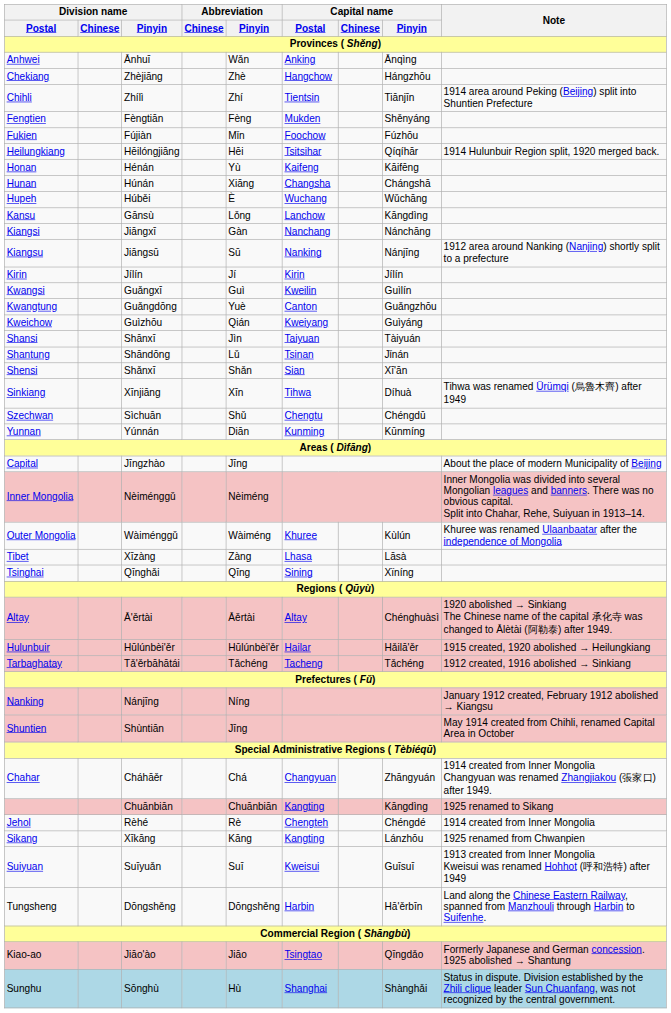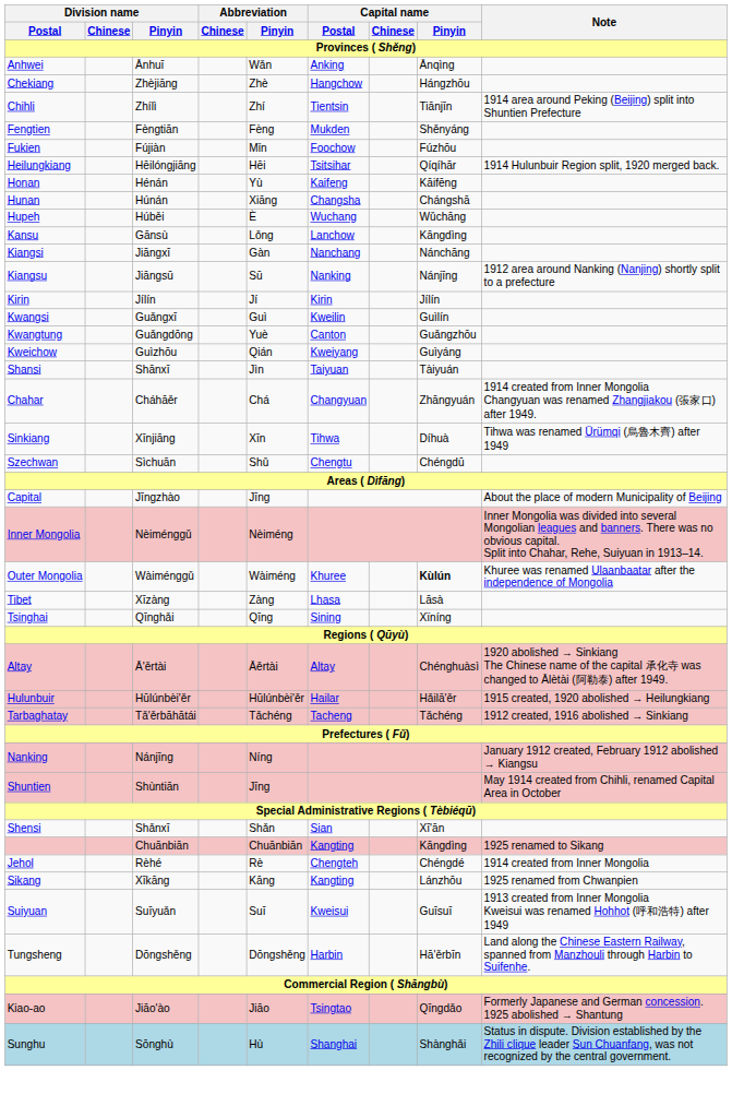 <table class=wikitable>
 <tr>
 <th colspan=3>Division name</th>
 <th colspan=2>Abbreviation</th>
 <th colspan=3>Capital name</th>
 <th rowspan=2 width=350>Note</th>
 </tr>
 <tr>
 <th><a href='#'>Postal</a></th>
 <th><a href='#'>Chinese</a></th>
 <th><a href='#'>Pinyin</a></th>
 <th><a href='#'>Chinese</a></th>
 <th><a href='#'>Pinyin</a></th>
 <th><a href='#'>Postal</a></th>
 <th><a href='#'>Chinese</a></th>
 <th><a href='#'>Pinyin</a></th>
 </tr>
 <tr>
 <th colspan=9 style="background:#ffff99;">Provinces (<span></span> <em>Shěng</em>)</th>
 </tr>
 <tr>
 <td><a href='#'>Anhwei</a></td>
 <td><span></span></td>
 <td>Ānhuī</td>
 <td><span></span></td>
 <td>Wǎn</td>
 <td><a href='#'>Anking</a></td>
 <td><span></span></td>
 <td>Ānqìng</td>
 <td></td>
 </tr>
 <tr>
 <td><a href='#'>Chekiang</a></td>
 <td><span></span></td>
 <td>Zhèjiāng</td>
 <td><span></span></td>
 <td>Zhè</td>
 <td><a href='#'>Hangchow</a></td>
 <td><span></span></td>
 <td>Hángzhōu</td>
 <td></td>
 </tr>
 <tr>
 <td><a href='#'>Chihli</a></td>
 <td><span></span></td>
 <td>Zhílì</td>
 <td><span></span></td>
 <td>Zhí</td>
 <td><a href='#'>Tientsin</a></td>
 <td><span></span></td>
 <td>Tiānjīn</td>
 <td>1914 area around Peking (<a href='#'>Beijing</a>) split into Shuntien Prefecture</td>
 </tr>
 <tr>
 <td><a href='#'>Fengtien</a></td>
 <td><span></span></td>
 <td>Fèngtiān</td>
 <td><span></span></td>
 <td>Fèng</td>
 <td><a href='#'>Mukden</a></td>
 <td><span></span></td>
 <td>Shěnyáng</td>
 <td></td>
 </tr>
 <tr>
 <td><a href='#'>Fukien</a></td>
 <td><span></span></td>
 <td>Fújiàn</td>
 <td><span></span></td>
 <td>Mǐn</td>
 <td><a href='#'>Foochow</a></td>
 <td><span></span></td>
 <td>Fúzhōu</td>
 <td></td>
 </tr>
 <tr>
 <td><a href='#'>Heilungkiang</a></td>
 <td><span></span></td>
 <td>Hēilóngjiāng</td>
 <td><span></span></td>
 <td>Hēi</td>
 <td><a href='#'>Tsitsihar</a></td>
 <td><span></span></td>
 <td>Qíqíhār</td>
 <td>1914 Hulunbuir Region split, 1920 merged back.</td>
 </tr>
 <tr>
 <td><a href='#'>Honan</a></td>
 <td><span></span></td>
 <td>Hénán</td>
 <td><span></span></td>
 <td>Yù</td>
 <td><a href='#'>Kaifeng</a></td>
 <td><span></span></td>
 <td>Kāifēng</td>
 <td></td>
 </tr>
 <tr>
 <td><a href='#'>Hunan</a></td>
 <td><span></span></td>
 <td>Húnán</td>
 <td><span></span></td>
 <td>Xiāng</td>
 <td><a href='#'>Changsha</a></td>
 <td><span></span></td>
 <td>Chángshā</td>
 <td></td>
 </tr>
 <tr>
 <td><a href='#'>Hupeh</a></td>
 <td><span></span></td>
 <td>Húběi</td>
 <td><span></span></td>
 <td>È</td>
 <td><a href='#'>Wuchang</a></td>
 <td><span></span></td>
 <td>Wǔchāng</td>
 <td></td>
 </tr>
 <tr>
 <td><a href='#'>Kansu</a></td>
 <td><span></span></td>
 <td>Gānsù</td>
 <td><span></span></td>
 <td>Lǒng</td>
 <td><a href='#'>Lanchow</a></td>
 <td><span></span></td>
 <td>Kāngdìng</td>
 <td></td>
 </tr>
 <tr>
 <td><a href='#'>Kiangsi</a></td>
 <td><span></span></td>
 <td>Jiāngxī</td>
 <td><span></span></td>
 <td>Gàn</td>
 <td><a href='#'>Nanchang</a></td>
 <td><span></span></td>
 <td>Nánchāng</td>
 <td></td>
 </tr>
 <tr>
 <td><a href='#'>Kiangsu</a></td>
 <td><span></span></td>
 <td>Jiāngsū</td>
 <td><span></span></td>
 <td>Sū</td>
 <td><a href='#'>Nanking</a></td>
 <td><span></span></td>
 <td>Nánjīng</td>
 <td>1912 area around Nanking (<a href='#'>Nanjing</a>) shortly split to a prefecture</td>
 </tr>
 <tr>
 <td><a href='#'>Kirin</a></td>
 <td><span></span></td>
 <td>Jílín</td>
 <td><span></span></td>
 <td>Jí</td>
 <td><a href='#'>Kirin</a></td>
 <td><span></span></td>
 <td>Jílín</td>
 <td></td>
 </tr>
 <tr>
 <td><a href='#'>Kwangsi</a></td>
 <td><span></span></td>
 <td>Guǎngxī</td>
 <td><span></span></td>
 <td>Guì</td>
 <td><a href='#'>Kweilin</a></td>
 <td><span></span></td>
 <td>Guìlín</td>
 <td></td>
 </tr>
 <tr>
 <td><a href='#'>Kwangtung</a></td>
 <td><span></span></td>
 <td>Guǎngdōng</td>
 <td><span></span></td>
 <td>Yuè</td>
 <td><a href='#'>Canton</a></td>
 <td><span></span></td>
 <td>Guǎngzhōu</td>
 <td></td>
 </tr>
 <tr>
 <td><a href='#'>Kweichow</a></td>
 <td><span></span></td>
 <td>Guìzhōu</td>
 <td><span></span></td>
 <td>Qián</td>
 <td><a href='#'>Kweiyang</a></td>
 <td><span></span></td>
 <td>Guìyáng</td>
 <td></td>
 </tr>
 <tr>
 <td><a href='#'>Shansi</a></td>
 <td><span></span></td>
 <td>Shānxī</td>
 <td><span></span></td>
 <td>Jìn</td>
 <td><a href='#'>Taiyuan</a></td>
 <td><span></span></td>
 <td>Tàiyuán</td>
 <td></td>
 </tr>
 <tr>
-<td><a href='#'>Shantung</a></td>
+<td><a href='#'>Chahar</a></td>
 <td><span></span></td>
-<td>Shāndōng</td>
+<td>Cháhāěr</td>
 <td><span></span></td>
-<td>Lǔ</td>
-<td><a href='#'>Tsinan</a></td>
+<td>Chá</td>
+<td><a href='#'>Changyuan</a></td>
 <td><span></span></td>
-<td>Jǐnán</td>
-<td></td>
-</tr>
-<tr>
-<td><a href='#'>Shensi</a></td>
-<td><span></span></td>
-<td>Shǎnxī</td>
-<td><span></span></td>
-<td>Shǎn</td>
-<td><a href='#'>Sian</a></td>
-<td><span></span></td>
-<td>Xī'ān</td>
-<td></td>
+<td>Zhāngyuán</td>
+<td>1914 created from Inner Mongolia<br>Changyuan was renamed <a href='#'>Zhangjiakou</a> (張家口) after 1949.</td>
 </tr>
 <tr>
 <td><a href='#'>Sinkiang</a></td>
 <td><span></span></td>
 <td>Xīnjiāng</td>
 <td><span></span></td>
 <td>Xīn</td>
 <td><a href='#'>Tihwa</a></td>
 <td><span></span></td>
 <td>Díhuà</td>
 <td>Tihwa was renamed <a href='#'>Ürümqi</a> (烏魯木齊) after 1949</td>
 </tr>
 <tr>
 <td><a href='#'>Szechwan</a></td>
 <td><span></span></td>
 <td>Sìchuān</td>
 <td><span></span></td>
 <td>Shǔ</td>
 <td><a href='#'>Chengtu</a></td>
 <td><span></span></td>
 <td>Chéngdū</td>
-<td></td>
-</tr>
-<tr>
-<td><a href='#'>Yunnan</a></td>
-<td><span></span></td>
-<td>Yúnnán</td>
-<td><span></span></td>
-<td>Diān</td>
-<td><a href='#'>Kunming</a></td>
-<td><span></span></td>
-<td>Kūnmíng</td>
 <td></td>
 </tr>
 <tr>
 <th colspan=9 style="background:#ffff99;">Areas (<span></span> <em>Dìfāng</em>)</th>
 </tr>
 <tr>
 <td><a href='#'>Capital</a></td>
 <td><span></span></td>
 <td>Jīngzhào</td>
 <td><span></span></td>
 <td>Jīng</td>
 <td colspan=3></td>
 <td>About the place of modern Municipality of <a href='#'>Beijing</a></td>
 </tr>
 <tr bgcolor=#f5c3c4>
 <td><a href='#'>Inner Mongolia</a></td>
 <td><span></span></td>
 <td>Nèiménggǔ</td>
 <td><span></span></td>
 <td>Nèiméng</td>
 <td colspan=3></td>
 <td>Inner Mongolia was divided into several Mongolian <a href='#'>leagues</a> and <a href='#'>banners</a>. There was no obvious capital.<br>Split into Chahar, Rehe, Suiyuan in 1913–14.</td>
 </tr>
 <tr>
 <td><a href='#'>Outer Mongolia</a></td>
 <td><span></span></td>
 <td>Wàiménggǔ</td>
 <td><span></span></td>
 <td>Wàiméng</td>
 <td><a href='#'>Khuree</a></td>
 <td><span></span></td>
-<td>Kùlún</td>
+<td><strong>Kùlún</strong></td>
 <td>Khuree was renamed <a href='#'>Ulaanbaatar</a> after the <a href='#'>independence of Mongolia</a></td>
 </tr>
 <tr>
 <td><a href='#'>Tibet</a></td>
 <td><span></span></td>
 <td>Xīzàng</td>
 <td><span></span></td>
 <td>Zàng</td>
 <td><a href='#'>Lhasa</a></td>
 <td><span></span></td>
 <td>Lāsà</td>
 <td></td>
 </tr>
 <tr>
 <td><a href='#'>Tsinghai</a></td>
 <td><span></span></td>
 <td>Qīnghǎi</td>
 <td><span></span></td>
 <td>Qīng</td>
 <td><a href='#'>Sining</a></td>
 <td><span></span></td>
 <td>Xïníng</td>
 <td></td>
 </tr>
 <tr>
 <th colspan=9 style="background:#ffff99;">Regions (<span></span> <em>Qūyù</em>)</th>
 </tr>
 <tr bgcolor=#f5c3c4>
 <td><a href='#'>Altay</a></td>
 <td><span></span></td>
 <td>Ā'ěrtài</td>
 <td><span></span></td>
 <td>Āěrtài</td>
 <td><a href='#'>Altay</a></td>
 <td><span></span></td>
 <td>Chénghuàsì</td>
 <td>1920 abolished → Sinkiang<br>The Chinese name of the capital 承化寺 was changed to Ālètài (阿勒泰) after 1949.</td>
 </tr>
 <tr bgcolor=#f5c3c4>
 <td><a href='#'>Hulunbuir</a></td>
 <td><span></span></td>
 <td>Hūlúnbèi'ěr</td>
 <td><span></span></td>
 <td>Hūlúnbèi'ěr</td>
 <td><a href='#'>Hailar</a></td>
 <td><span></span></td>
 <td>Hǎilā'ěr</td>
 <td>1915 created, 1920 abolished → Heilungkiang</td>
 </tr>
 <tr bgcolor=#f5c3c4>
 <td><a href='#'>Tarbaghatay</a></td>
 <td><span></span></td>
 <td>Tǎ'ěrbāhātái</td>
 <td><span></span></td>
 <td>Tǎchéng</td>
 <td><a href='#'>Tacheng</a></td>
 <td><span></span></td>
 <td>Tǎchéng</td>
 <td>1912 created, 1916 abolished → Sinkiang</td>
 </tr>
 <tr>
 <th colspan=9 style="background:#ffff99;">Prefectures (<span></span> <em>Fǔ</em>)</th>
 </tr>
 <tr bgcolor=#f5c3c4>
 <td><a href='#'>Nanking</a></td>
 <td><span></span></td>
 <td>Nánjīng</td>
 <td><span></span></td>
 <td>Níng</td>
 <td colspan=3></td>
 <td>January 1912 created, February 1912 abolished → Kiangsu</td>
 </tr>
 <tr bgcolor=#f5c3c4>
 <td><a href='#'>Shuntien</a></td>
 <td><span></span></td>
 <td>Shùntiān</td>
 <td><span></span></td>
 <td>Jīng</td>
 <td colspan=3></td>
 <td>May 1914 created from Chihli, renamed Capital Area in October</td>
 </tr>
 <tr>
 <th colspan=9 style="background:#ffff99;">Special Administrative Regions (<span></span> <em>Tèbiéqū</em>)</th>
 </tr>
 <tr>
-<td><a href='#'>Chahar</a></td>
+<td><a href='#'>Shensi</a></td>
 <td><span></span></td>
-<td>Cháhāěr</td>
+<td>Shǎnxī</td>
 <td><span></span></td>
-<td>Chá</td>
-<td><a href='#'>Changyuan</a></td>
+<td>Shǎn</td>
+<td><a href='#'>Sian</a></td>
 <td><span></span></td>
-<td>Zhāngyuán</td>
-<td>1914 created from Inner Mongolia<br>Changyuan was renamed <a href='#'>Zhangjiakou</a> (張家口) after 1949.</td>
+<td>Xī'ān</td>
+<td></td>
 </tr>
 <tr bgcolor=#f5c3c4>
 <td></td>
 <td><span></span></td>
 <td>Chuānbiān</td>
 <td><span></span></td>
 <td>Chuānbiān</td>
 <td><a href='#'>Kangting</a></td>
 <td><span></span></td>
 <td>Kāngdìng</td>
 <td>1925 renamed to Sikang</td>
 </tr>
 <tr>
 <td><a href='#'>Jehol</a></td>
 <td><span></span></td>
 <td>Rèhé</td>
 <td><span></span></td>
 <td>Rè</td>
 <td><a href='#'>Chengteh</a></td>
 <td><span></span></td>
 <td>Chéngdé</td>
 <td>1914 created from Inner Mongolia</td>
 </tr>
 <tr>
 <td><a href='#'>Sikang</a></td>
 <td><span></span></td>
 <td>Xīkāng</td>
 <td><span></span></td>
 <td>Kāng</td>
 <td><a href='#'>Kangting</a></td>
 <td><span></span></td>
 <td>Lánzhōu</td>
 <td>1925 renamed from Chwanpien</td>
 </tr>
 <tr>
 <td><a href='#'>Suiyuan</a></td>
 <td><span></span></td>
 <td>Suīyuǎn</td>
 <td><span></span></td>
 <td>Suī</td>
 <td><a href='#'>Kweisui</a></td>
 <td><span></span></td>
 <td>Guīsuī</td>
 <td>1913 created from Inner Mongolia<br>Kweisui was renamed <a href='#'>Hohhot</a> (呼和浩特) after 1949</td>
 </tr>
 <tr>
 <td>Tungsheng</td>
 <td><span></span></td>
 <td>Dōngshěng</td>
 <td><span></span></td>
 <td>Dōngshěng</td>
 <td><a href='#'>Harbin</a></td>
 <td><span></span></td>
 <td>Hā'ěrbīn</td>
 <td>Land along the <a href='#'>Chinese Eastern Railway</a>, spanned from <a href='#'>Manzhouli</a> through <a href='#'>Harbin</a> to <a href='#'>Suifenhe</a>.</td>
 </tr>
 <tr>
 <th colspan=9 style="background:#ffff99;">Commercial Region (<span></span> <em>Shāngbù</em>)</th>
 </tr>
 <tr bgcolor=#f5c3c4>
 <td>Kiao-ao</td>
 <td><span></span></td>
 <td>Jiāo'ào</td>
 <td><span></span></td>
 <td>Jiāo</td>
 <td><a href='#'>Tsingtao</a></td>
 <td><span></span></td>
 <td>Qīngdǎo</td>
 <td>Formerly Japanese and German <a href='#'>concession</a>.<br>1925 abolished → Shantung</td>
 </tr>
 <tr bgcolor=lightblue>
 <td>Sunghu</td>
 <td><span></span></td>
 <td>Sōnghù</td>
 <td><span></span></td>
 <td>Hù</td>
 <td><a href='#'>Shanghai</a></td>
 <td><span></span></td>
 <td>Shànghǎi</td>
 <td>Status in dispute. Division established by the <a href='#'>Zhili clique</a> leader <a href='#'>Sun Chuanfang</a>, was not recognized by the central government.</td>
 </tr>
 </table>
